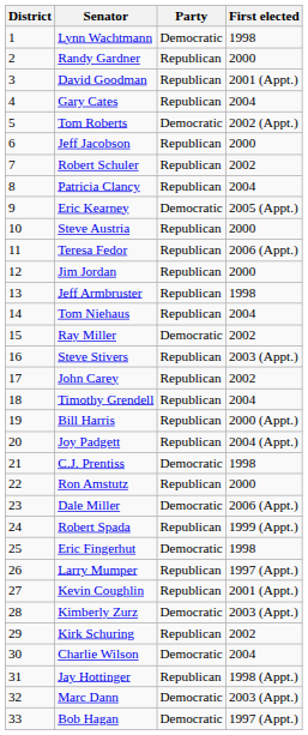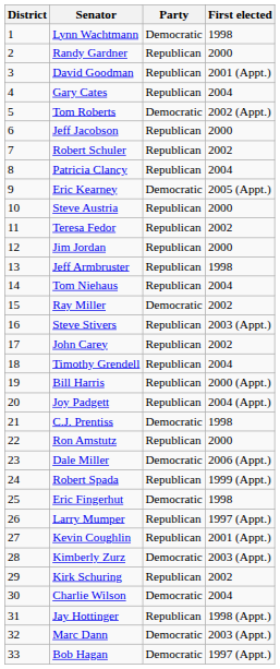 <table class="wikitable sortable">
 <tr>
 <th>District</th>
 <th>Senator</th>
 <th>Party</th>
 <th>First elected</th>
 </tr>
 <tr>
 <td>1</td>
 <td><a href='#'>Lynn Wachtmann</a></td>
 <td>Democratic</td>
 <td>1998</td>
 </tr>
 <tr>
 <td>2</td>
 <td><a href='#'>Randy Gardner</a></td>
 <td>Republican</td>
 <td>2000</td>
 </tr>
 <tr>
 <td>3</td>
 <td><a href='#'>David Goodman</a></td>
 <td>Republican</td>
 <td>2001 (Appt.)</td>
 </tr>
 <tr>
 <td>4</td>
 <td><a href='#'>Gary Cates</a></td>
 <td>Republican</td>
 <td>2004</td>
 </tr>
 <tr>
 <td>5</td>
 <td><a href='#'>Tom Roberts</a></td>
 <td>Democratic</td>
 <td>2002 (Appt.)</td>
 </tr>
 <tr>
 <td>6</td>
 <td><a href='#'>Jeff Jacobson</a></td>
 <td>Republican</td>
 <td>2000</td>
 </tr>
 <tr>
 <td>7</td>
 <td><a href='#'>Robert Schuler</a></td>
 <td>Republican</td>
 <td>2002</td>
 </tr>
 <tr>
 <td>8</td>
 <td><a href='#'>Patricia Clancy</a></td>
 <td>Republican</td>
 <td>2004</td>
 </tr>
 <tr>
 <td>9</td>
 <td><a href='#'>Eric Kearney</a></td>
 <td>Democratic</td>
 <td>2005 (Appt.)</td>
 </tr>
 <tr>
 <td>10</td>
 <td><a href='#'>Steve Austria</a></td>
 <td>Republican</td>
 <td>2000</td>
 </tr>
 <tr>
 <td>11</td>
 <td><a href='#'>Teresa Fedor</a></td>
 <td>Republican</td>
-<td>2006 (Appt.)</td>
+<td>2002</td>
 </tr>
 <tr>
 <td>12</td>
 <td><a href='#'>Jim Jordan</a></td>
 <td>Republican</td>
 <td>2000</td>
 </tr>
 <tr>
 <td>13</td>
 <td><a href='#'>Jeff Armbruster</a></td>
 <td>Republican</td>
 <td>1998</td>
 </tr>
 <tr>
 <td>14</td>
 <td><a href='#'>Tom Niehaus</a></td>
 <td>Republican</td>
 <td>2004</td>
 </tr>
 <tr>
 <td>15</td>
 <td><a href='#'>Ray Miller</a></td>
 <td>Democratic</td>
 <td>2002</td>
 </tr>
 <tr>
 <td>16</td>
 <td><a href='#'>Steve Stivers</a></td>
 <td>Republican</td>
 <td>2003 (Appt.)</td>
 </tr>
 <tr>
 <td>17</td>
 <td><a href='#'>John Carey</a></td>
 <td>Republican</td>
 <td>2002</td>
 </tr>
 <tr>
 <td>18</td>
 <td><a href='#'>Timothy Grendell</a></td>
 <td>Republican</td>
 <td>2004</td>
 </tr>
 <tr>
 <td>19</td>
 <td><a href='#'>Bill Harris</a></td>
 <td>Republican</td>
 <td>2000 (Appt.)</td>
 </tr>
 <tr>
 <td>20</td>
 <td><a href='#'>Joy Padgett</a></td>
 <td>Republican</td>
 <td>2004 (Appt.)</td>
 </tr>
 <tr>
 <td>21</td>
 <td><a href='#'>C.J. Prentiss</a></td>
 <td>Democratic</td>
 <td>1998</td>
 </tr>
 <tr>
 <td>22</td>
 <td><a href='#'>Ron Amstutz</a></td>
 <td>Republican</td>
 <td>2000</td>
 </tr>
 <tr>
 <td>23</td>
 <td><a href='#'>Dale Miller</a></td>
 <td>Democratic</td>
 <td>2006 (Appt.)</td>
 </tr>
 <tr>
 <td>24</td>
 <td><a href='#'>Robert Spada</a></td>
 <td>Republican</td>
 <td>1999 (Appt.)</td>
 </tr>
 <tr>
 <td>25</td>
 <td><a href='#'>Eric Fingerhut</a></td>
 <td>Democratic</td>
 <td>1998</td>
 </tr>
 <tr>
 <td>26</td>
 <td><a href='#'>Larry Mumper</a></td>
 <td>Republican</td>
 <td>1997 (Appt.)</td>
 </tr>
 <tr>
 <td>27</td>
 <td><a href='#'>Kevin Coughlin</a></td>
 <td>Republican</td>
 <td>2001 (Appt.)</td>
 </tr>
 <tr>
 <td>28</td>
 <td><a href='#'>Kimberly Zurz</a></td>
 <td>Democratic</td>
 <td>2003 (Appt.)</td>
 </tr>
 <tr>
 <td>29</td>
 <td><a href='#'>Kirk Schuring</a></td>
 <td>Republican</td>
 <td>2002</td>
 </tr>
 <tr>
 <td>30</td>
 <td><a href='#'>Charlie Wilson</a></td>
 <td>Democratic</td>
 <td>2004</td>
 </tr>
 <tr>
 <td>31</td>
 <td><a href='#'>Jay Hottinger</a></td>
 <td>Republican</td>
 <td>1998 (Appt.)</td>
 </tr>
 <tr>
 <td>32</td>
 <td><a href='#'>Marc Dann</a></td>
 <td>Democratic</td>
 <td>2003 (Appt.)</td>
 </tr>
 <tr>
 <td>33</td>
 <td><a href='#'>Bob Hagan</a></td>
 <td>Democratic</td>
 <td>1997 (Appt.)</td>
 </tr>
 </table>
